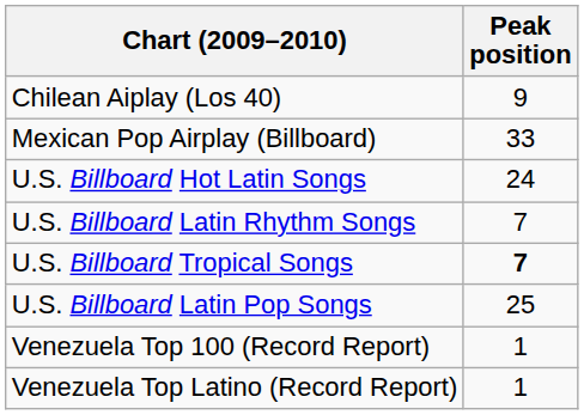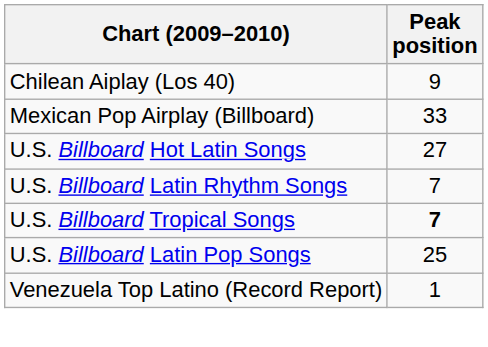 <table class="wikitable sortable">
 <tr>
 <th style="text-align:center;">Chart (2009–2010)</th>
 <th style="text-align:center;">Peak<br>position</th>
 </tr>
 <tr>
 <td>Chilean Aiplay (Los 40)</td>
 <td style="text-align:center;">9</td>
 </tr>
 <tr>
 <td>Mexican Pop Airplay (Billboard)</td>
 <td style="text-align:center;">33</td>
 </tr>
 <tr>
 <td>U.S. <em><a href='#'>Billboard</a></em> <a href='#'>Hot Latin Songs</a></td>
-<td style="text-align:center;">24</td>
+<td style="text-align:center;">27</td>
 </tr>
 <tr>
 <td>U.S. <em><a href='#'>Billboard</a></em> <a href='#'>Latin Rhythm Songs</a></td>
 <td style="text-align:center;">7</td>
 </tr>
 <tr>
 <td>U.S. <em><a href='#'>Billboard</a></em> <a href='#'>Tropical Songs</a></td>
 <td style="text-align:center;"><strong>7</strong></td>
 </tr>
 <tr>
 <td>U.S. <em><a href='#'>Billboard</a></em> <a href='#'>Latin Pop Songs</a></td>
 <td style="text-align:center;">25</td>
 </tr>
 <tr>
-<td>Venezuela Top 100 (Record Report)</td>
-<td style="text-align:center;">1</td>
-</tr>
-<tr>
 <td>Venezuela Top Latino (Record Report)</td>
 <td style="text-align:center;">1</td>
 </tr>
 </table>
